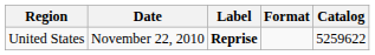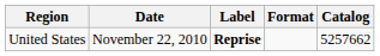 <table class="wikitable">
 <tr>
 <th>Region</th>
 <th>Date</th>
 <th>Label</th>
 <th>Format</th>
 <th>Catalog</th>
 </tr>
 <tr>
 <td>United States</td>
 <td>November 22, 2010</td>
 <td><strong>Reprise</strong></td>
 <td></td>
-<td>5259622</td>
+<td>5257662</td>
 </tr>
 </table>
